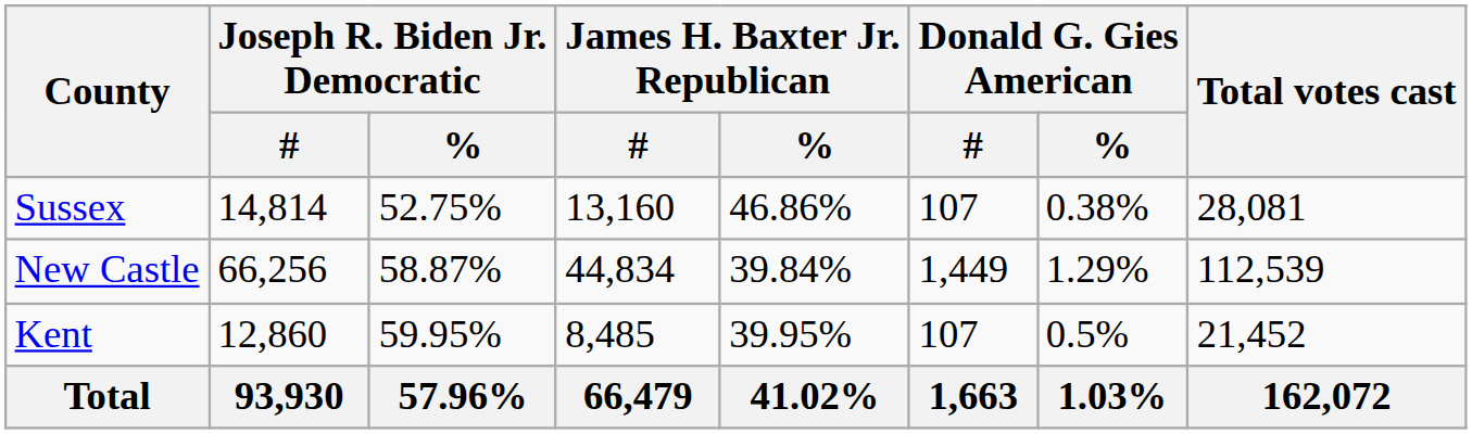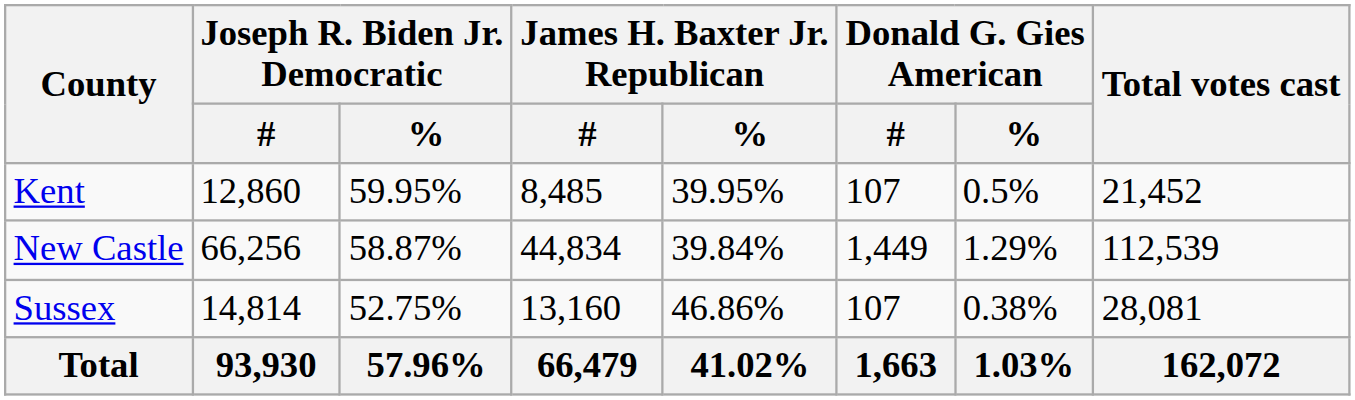 <table class="wikitable sortable">
 <tr>
 <th rowspan="2">County</th>
 <th colspan="2"><strong>Joseph R. Biden Jr.</strong><br>Democratic</th>
 <th colspan="2">James H. Baxter Jr.<br>Republican</th>
 <th colspan="2">Donald G. Gies<br>American</th>
 <th rowspan="2">Total votes cast</th>
 </tr>
 <tr>
 <th>#</th>
 <th>%</th>
 <th>#</th>
 <th>%</th>
 <th>#</th>
 <th>%</th>
 </tr>
 <tr>
-<td><a href='#'>Sussex</a></td>
-<td>14,814</td>
-<td>52.75%</td>
-<td>13,160</td>
-<td>46.86%</td>
+<td><a href='#'>Kent</a></td>
+<td>12,860</td>
+<td>59.95%</td>
+<td>8,485</td>
+<td>39.95%</td>
 <td>107</td>
-<td>0.38%</td>
-<td>28,081</td>
+<td>0.5%</td>
+<td>21,452</td>
 </tr>
 <tr>
 <td><a href='#'>New Castle</a></td>
 <td>66,256</td>
 <td>58.87%</td>
 <td>44,834</td>
 <td>39.84%</td>
 <td>1,449</td>
 <td>1.29%</td>
 <td>112,539</td>
 </tr>
 <tr>
-<td><a href='#'>Kent</a></td>
-<td>12,860</td>
-<td>59.95%</td>
-<td>8,485</td>
-<td>39.95%</td>
+<td><a href='#'>Sussex</a></td>
+<td>14,814</td>
+<td>52.75%</td>
+<td>13,160</td>
+<td>46.86%</td>
 <td>107</td>
-<td>0.5%</td>
-<td>21,452</td>
+<td>0.38%</td>
+<td>28,081</td>
 </tr>
 <tr>
 <th>Total</th>
 <th>93,930</th>
 <th>57.96%</th>
 <th>66,479</th>
 <th>41.02%</th>
 <th>1,663</th>
 <th>1.03%</th>
 <th>162,072</th>
 </tr>
 </table>
